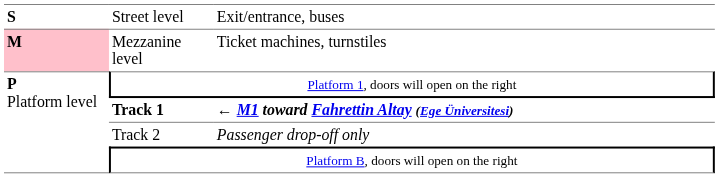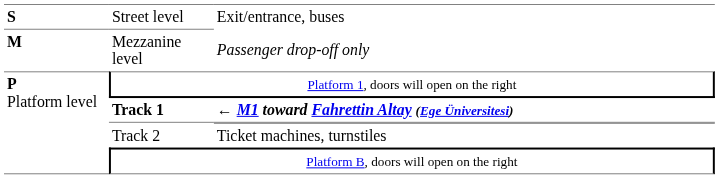 <table table border=0 cellspacing=0 cellpadding=3>
 <tr>
 <td style="border-top:solid 1px gray;" width=50 valign=top><strong>S</strong></td>
 <td style="border-top:solid 1px gray;" width=100 valign=top>Street level</td>
 <td style="border-top:solid 1px gray;" width=500 valign=top>Exit/entrance, buses</td>
 </tr>
 <tr>
-<td style="background: pink; border-top:solid 1px gray;" width=50 valign=top><strong>M</strong></td>
+<td style="border-top:solid 1px gray;" width=50 valign=top><strong>M</strong></td>
 <td style="border-top:solid 1px gray;" width=100 valign=top>Mezzanine level</td>
-<td style="border-top:solid 1px gray;" width=500 valign=top>Ticket machines, turnstiles</td>
+<td><em>Passenger drop-off only</em></td>
 </tr>
 <tr>
 <td style="border-top:solid 1px gray;border-bottom:solid 1px gray;" width=100 rowspan=5 valign=top><strong>P</strong><br>Platform level</td>
 </tr>
 <tr>
 <td style="border-top:solid 1px gray;border-right:solid 2px black;border-left:solid 2px black;border-bottom:solid 2px black;text-align:center;" colspan=2><small><a href='#'>Platform 1</a>, doors will open on the right</small> </td>
 </tr>
 <tr>
 <td style="border-bottom:solid 1px gray;" width=100><strong>Track 1</strong></td>
 <td style="border-bottom:solid 1px gray;" width=500>← <strong><em><a href='#'>M1</a><strong> toward <a href='#'>Fahrettin Altay</a> <small>(<a href='#'>Ege Üniversitesi</a>)</small></td>
 </tr>
 <tr>
 <td></strong>Track 2<strong></td>
-<td><em>Passenger drop-off only</em></td>
+<td style="border-top:solid 1px gray;" width=500 valign=top>Ticket machines, turnstiles</td>
 </tr>
 <tr>
 <td style="border-bottom:solid 1px gray;border-top:solid 2px black;border-right:solid 2px black;border-left:solid 2px black;text-align:center;" colspan=2><small><a href='#'>Platform B</a>, doors will open on the right</small> </td>
 </tr>
 </table>
